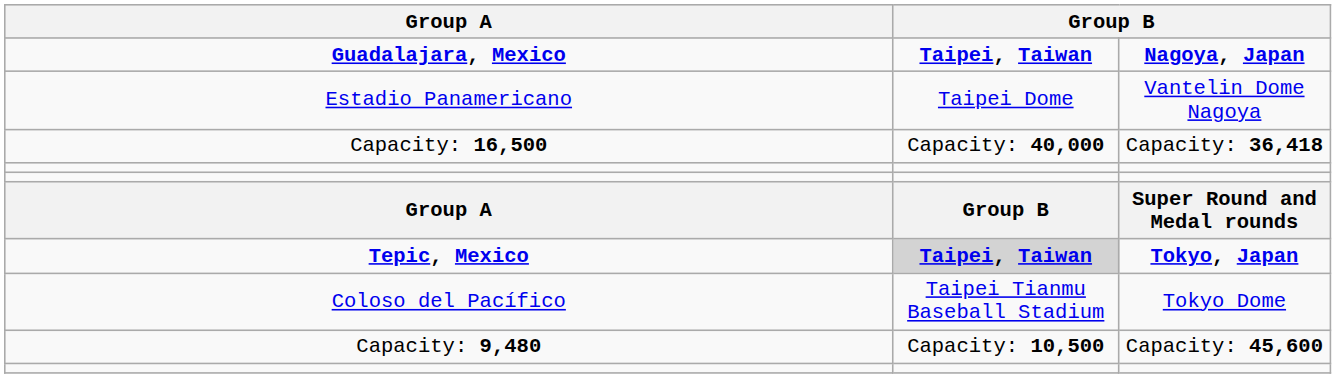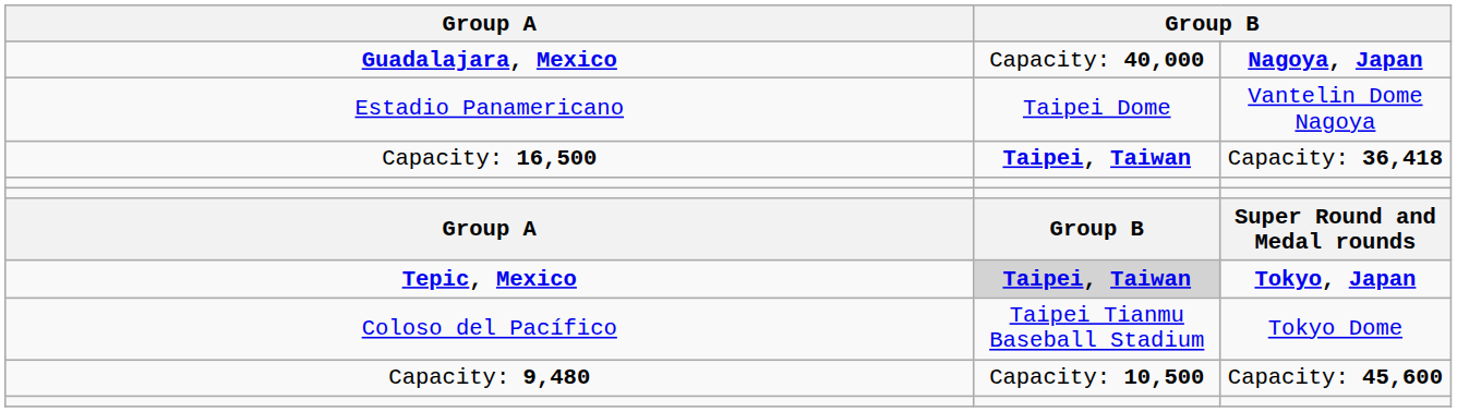 <table class="wikitable" style="text-align:center; width:95%;">
 <tr>
 <th>Group A</th>
 <th width=33% colspan=2>Group B</th>
 </tr>
 <tr>
 <td> <strong><a href='#'>Guadalajara</a>, <a href='#'>Mexico</a></strong></td>
-<td> <strong><a href='#'>Taipei</a>, <a href='#'>Taiwan</a></strong></td>
+<td>Capacity: <strong>40,000</strong></td>
 <td> <strong><a href='#'>Nagoya</a>, <a href='#'>Japan</a></strong></td>
 </tr>
 <tr>
 <td><a href='#'>Estadio Panamericano</a></td>
 <td><a href='#'>Taipei Dome</a></td>
 <td><a href='#'>Vantelin Dome Nagoya</a></td>
 </tr>
 <tr>
 <td>Capacity: <strong>16,500</strong></td>
-<td>Capacity: <strong>40,000</strong></td>
+<td> <strong><a href='#'>Taipei</a>, <a href='#'>Taiwan</a></strong></td>
 <td>Capacity: <strong>36,418</strong></td>
 </tr>
 <tr>
 <td></td>
 <td></td>
 <td></td>
 </tr>
 <tr>
 <td></td>
 <td></td>
 <td></td>
 </tr>
 <tr>
 <th>Group A</th>
 <th>Group B</th>
 <th>Super Round and Medal rounds</th>
 </tr>
 <tr>
 <td> <strong><a href='#'>Tepic</a>, <a href='#'>Mexico</a></strong></td>
 <td style="background: lightgrey;"> <strong><a href='#'>Taipei</a>, <a href='#'>Taiwan</a></strong></td>
 <td> <strong><a href='#'>Tokyo</a>, <a href='#'>Japan</a></strong></td>
 </tr>
 <tr>
 <td><a href='#'>Coloso del Pacífico</a></td>
 <td><a href='#'>Taipei Tianmu Baseball Stadium</a></td>
 <td><a href='#'>Tokyo Dome</a></td>
 </tr>
 <tr>
 <td>Capacity: <strong>9,480</strong></td>
 <td>Capacity: <strong>10,500</strong></td>
 <td>Capacity: <strong>45,600</strong></td>
 </tr>
 <tr>
 <td></td>
 <td></td>
 <td></td>
 </tr>
 </table>
